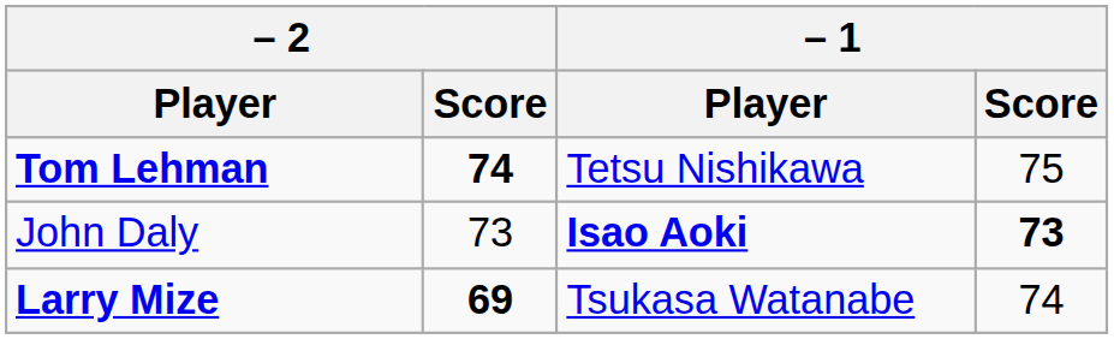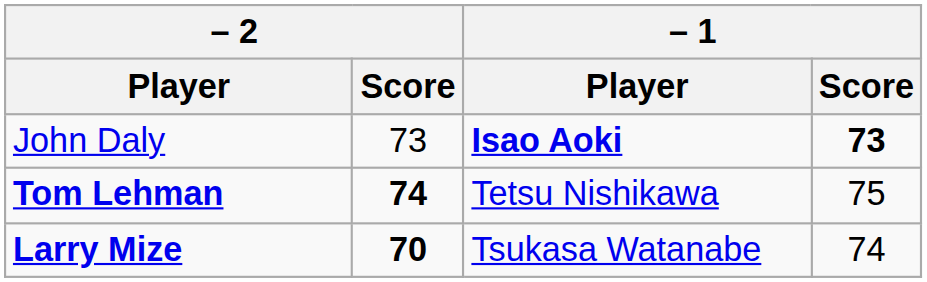 <table class=wikitable>
 <tr>
 <th colspan=2> – 2</th>
 <th colspan=2> – 1</th>
 </tr>
 <tr>
 <th width=155>Player</th>
 <th>Score</th>
 <th width=155>Player</th>
 <th>Score</th>
 </tr>
 <tr>
+<td><a href='#'>John Daly</a></td>
+<td align=center>73</td>
+<td><strong><a href='#'>Isao Aoki</a></strong></td>
+<td align=center><strong>73</strong></td>
+</tr>
+<tr>
 <td><strong><a href='#'>Tom Lehman</a></strong></td>
 <td align=center><strong>74</strong></td>
 <td><a href='#'>Tetsu Nishikawa</a></td>
 <td align=center>75</td>
 </tr>
 <tr>
-<td><a href='#'>John Daly</a></td>
-<td align=center>73</td>
-<td><strong><a href='#'>Isao Aoki</a></strong></td>
-<td align=center><strong>73</strong></td>
-</tr>
-<tr>
 <td><strong><a href='#'>Larry Mize</a></strong></td>
-<td align=center><strong>69</strong></td>
+<td align=center><strong>70</strong></td>
 <td><a href='#'>Tsukasa Watanabe</a></td>
 <td align=center>74</td>
 </tr>
 </table>
